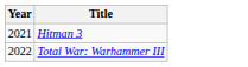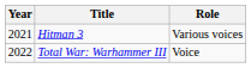 <table class="wikitable sortable">
 <tr>
 <th>Year</th>
 <th>Title</th>
+<th>Role</th>
 </tr>
 <tr>
 <td>2021</td>
 <td><em><a href='#'>Hitman 3</a></em></td>
+<td>Various voices</td>
 </tr>
 <tr>
 <td>2022</td>
 <td><em><a href='#'>Total War: Warhammer III</a></em></td>
+<td>Voice</td>
 </tr>
 </table>
